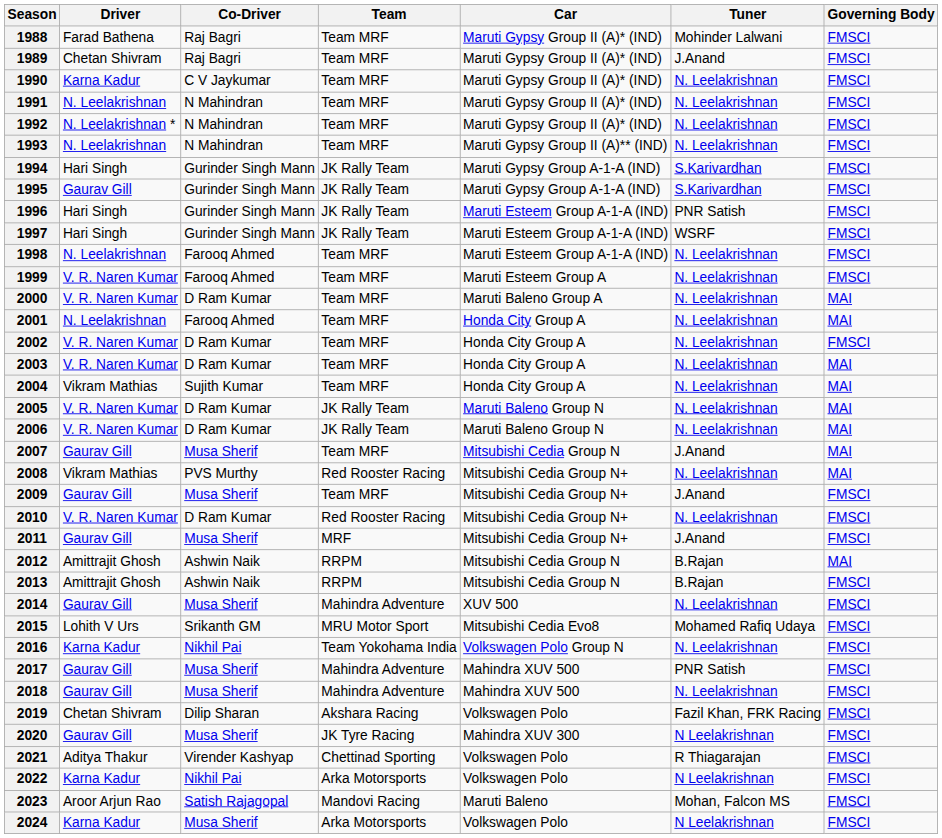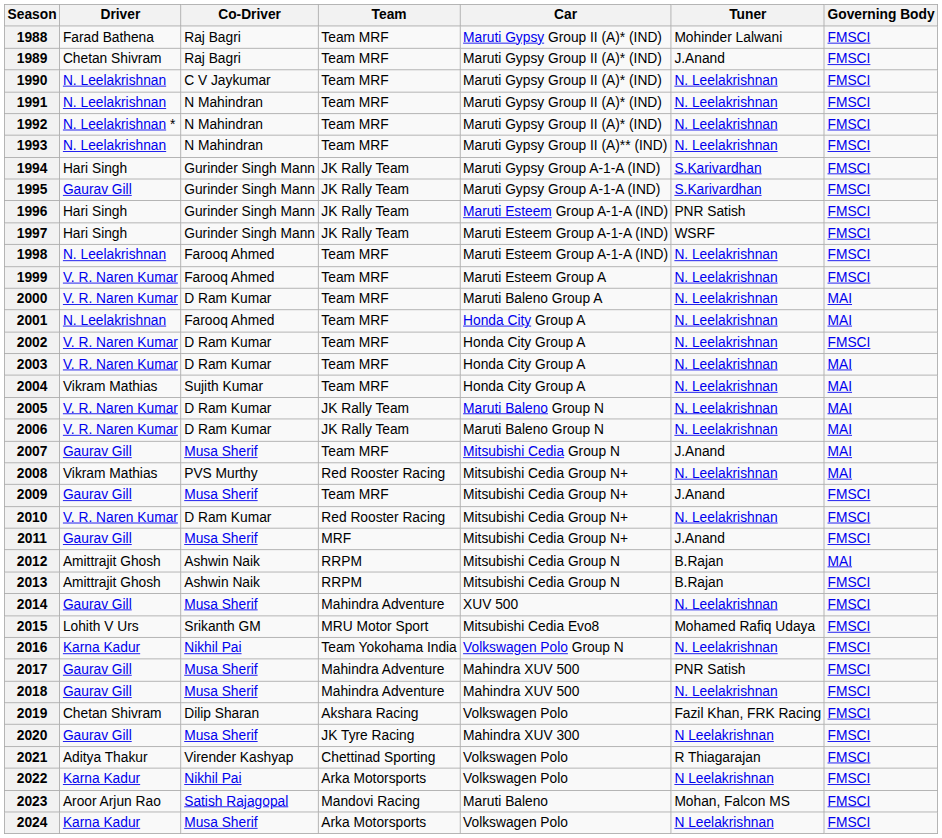 <table class="wikitable">
 <tr>
 <th>Season</th>
 <th>Driver</th>
 <th>Co-Driver</th>
 <th>Team</th>
 <th>Car</th>
 <th>Tuner</th>
 <th>Governing Body</th>
 </tr>
 <tr>
 <th>1988</th>
 <td> Farad Bathena</td>
 <td>Raj Bagri</td>
 <td>Team MRF</td>
 <td><a href='#'>Maruti Gypsy</a> Group II (A)* (IND)</td>
 <td>Mohinder Lalwani</td>
 <td><a href='#'>FMSCI</a></td>
 </tr>
 <tr>
 <th>1989</th>
 <td> Chetan Shivram</td>
 <td>Raj Bagri</td>
 <td>Team MRF</td>
 <td>Maruti Gypsy Group II (A)* (IND)</td>
 <td>J.Anand</td>
 <td><a href='#'>FMSCI</a></td>
 </tr>
 <tr>
 <th>1990</th>
-<td> <a href='#'>Karna Kadur</a></td>
+<td> <a href='#'>N. Leelakrishnan</a></td>
 <td>C V Jaykumar</td>
 <td>Team MRF</td>
 <td>Maruti Gypsy Group II (A)* (IND)</td>
 <td><a href='#'>N. Leelakrishnan</a></td>
 <td><a href='#'>FMSCI</a></td>
 </tr>
 <tr>
 <th>1991</th>
 <td> <a href='#'>N. Leelakrishnan</a></td>
 <td>N Mahindran</td>
 <td>Team MRF</td>
 <td>Maruti Gypsy Group II (A)* (IND)</td>
 <td><a href='#'>N. Leelakrishnan</a></td>
 <td><a href='#'>FMSCI</a></td>
 </tr>
 <tr>
 <th>1992</th>
 <td> <a href='#'>N. Leelakrishnan</a> *</td>
 <td>N Mahindran</td>
 <td>Team MRF</td>
 <td>Maruti Gypsy Group II (A)* (IND)</td>
 <td><a href='#'>N. Leelakrishnan</a></td>
 <td><a href='#'>FMSCI</a></td>
 </tr>
 <tr>
 <th>1993</th>
 <td> <a href='#'>N. Leelakrishnan</a></td>
 <td>N Mahindran</td>
 <td>Team MRF</td>
 <td>Maruti Gypsy Group II (A)** (IND)</td>
 <td><a href='#'>N. Leelakrishnan</a></td>
 <td><a href='#'>FMSCI</a></td>
 </tr>
 <tr>
 <th>1994</th>
 <td> Hari Singh</td>
 <td>Gurinder Singh Mann</td>
 <td>JK Rally Team</td>
 <td>Maruti Gypsy Group A-1-A (IND)</td>
 <td><a href='#'>S.Karivardhan</a></td>
 <td><a href='#'>FMSCI</a></td>
 </tr>
 <tr>
 <th>1995</th>
 <td> <a href='#'>Gaurav Gill</a></td>
 <td>Gurinder Singh Mann</td>
 <td>JK Rally Team</td>
 <td>Maruti Gypsy Group A-1-A (IND)</td>
 <td><a href='#'>S.Karivardhan</a></td>
 <td><a href='#'>FMSCI</a></td>
 </tr>
 <tr>
 <th>1996</th>
 <td> Hari Singh</td>
 <td>Gurinder Singh Mann</td>
 <td>JK Rally Team</td>
 <td><a href='#'>Maruti Esteem</a> Group A-1-A (IND)</td>
 <td>PNR Satish</td>
 <td><a href='#'>FMSCI</a></td>
 </tr>
 <tr>
 <th>1997</th>
 <td> Hari Singh</td>
 <td>Gurinder Singh Mann</td>
 <td>JK Rally Team</td>
 <td>Maruti Esteem Group A-1-A (IND)</td>
 <td>WSRF</td>
 <td><a href='#'>FMSCI</a></td>
 </tr>
 <tr>
 <th>1998</th>
 <td> <a href='#'>N. Leelakrishnan</a></td>
 <td>Farooq Ahmed</td>
 <td>Team MRF</td>
 <td>Maruti Esteem Group A-1-A (IND)</td>
 <td><a href='#'>N. Leelakrishnan</a></td>
 <td><a href='#'>FMSCI</a></td>
 </tr>
 <tr>
 <th>1999</th>
 <td> <a href='#'>V. R. Naren Kumar</a></td>
 <td>Farooq Ahmed</td>
 <td>Team MRF</td>
 <td>Maruti Esteem Group A</td>
 <td><a href='#'>N. Leelakrishnan</a></td>
 <td><a href='#'>FMSCI</a></td>
 </tr>
 <tr>
 <th>2000</th>
 <td> <a href='#'>V. R. Naren Kumar</a></td>
 <td>D Ram Kumar</td>
 <td>Team MRF</td>
 <td>Maruti Baleno Group A</td>
 <td><a href='#'>N. Leelakrishnan</a></td>
 <td><a href='#'>MAI</a></td>
 </tr>
 <tr>
 <th>2001</th>
 <td> <a href='#'>N. Leelakrishnan</a></td>
 <td>Farooq Ahmed</td>
 <td>Team MRF</td>
 <td><a href='#'>Honda City</a> Group A</td>
 <td><a href='#'>N. Leelakrishnan</a></td>
 <td><a href='#'>MAI</a></td>
 </tr>
 <tr>
 <th>2002</th>
 <td> <a href='#'>V. R. Naren Kumar</a></td>
 <td>D Ram Kumar</td>
 <td>Team MRF</td>
 <td>Honda City Group A</td>
 <td><a href='#'>N. Leelakrishnan</a></td>
 <td><a href='#'>FMSCI</a></td>
 </tr>
 <tr>
 <th>2003</th>
 <td> <a href='#'>V. R. Naren Kumar</a></td>
 <td>D Ram Kumar</td>
 <td>Team MRF</td>
 <td>Honda City Group A</td>
 <td><a href='#'>N. Leelakrishnan</a></td>
 <td><a href='#'>MAI</a></td>
 </tr>
 <tr>
 <th>2004</th>
 <td> Vikram Mathias</td>
 <td>Sujith Kumar</td>
 <td>Team MRF</td>
 <td>Honda City Group A</td>
 <td><a href='#'>N. Leelakrishnan</a></td>
 <td><a href='#'>MAI</a></td>
 </tr>
 <tr>
 <th>2005</th>
 <td> <a href='#'>V. R. Naren Kumar</a></td>
 <td>D Ram Kumar</td>
 <td>JK Rally Team</td>
 <td><a href='#'>Maruti Baleno</a> Group N</td>
 <td><a href='#'>N. Leelakrishnan</a></td>
 <td><a href='#'>MAI</a></td>
 </tr>
 <tr>
 <th>2006</th>
 <td> <a href='#'>V. R. Naren Kumar</a></td>
 <td>D Ram Kumar</td>
 <td>JK Rally Team</td>
 <td>Maruti Baleno Group N</td>
 <td><a href='#'>N. Leelakrishnan</a></td>
 <td><a href='#'>MAI</a></td>
 </tr>
 <tr>
 <th>2007</th>
 <td> <a href='#'>Gaurav Gill</a></td>
 <td><a href='#'>Musa Sherif</a></td>
 <td>Team MRF</td>
 <td><a href='#'>Mitsubishi Cedia</a> Group N</td>
 <td>J.Anand</td>
 <td><a href='#'>MAI</a></td>
 </tr>
 <tr>
 <th>2008</th>
 <td> Vikram Mathias</td>
 <td>PVS Murthy</td>
 <td>Red Rooster Racing</td>
 <td>Mitsubishi Cedia Group N+</td>
 <td><a href='#'>N. Leelakrishnan</a></td>
 <td><a href='#'>MAI</a></td>
 </tr>
 <tr>
 <th>2009</th>
 <td> <a href='#'>Gaurav Gill</a></td>
 <td><a href='#'>Musa Sherif</a></td>
 <td>Team MRF</td>
 <td>Mitsubishi Cedia Group N+</td>
 <td>J.Anand</td>
 <td><a href='#'>FMSCI</a></td>
 </tr>
 <tr>
 <th>2010</th>
 <td> <a href='#'>V. R. Naren Kumar</a></td>
 <td>D Ram Kumar</td>
 <td>Red Rooster Racing</td>
 <td>Mitsubishi Cedia Group N+</td>
 <td><a href='#'>N. Leelakrishnan</a></td>
 <td><a href='#'>FMSCI</a></td>
 </tr>
 <tr>
 <th>2011</th>
 <td> <a href='#'>Gaurav Gill</a></td>
 <td><a href='#'>Musa Sherif</a></td>
 <td>MRF</td>
 <td>Mitsubishi Cedia Group N+</td>
 <td>J.Anand</td>
 <td><a href='#'>FMSCI</a></td>
 </tr>
 <tr>
 <th>2012</th>
 <td> Amittrajit Ghosh</td>
 <td>Ashwin Naik</td>
 <td>RRPM</td>
 <td>Mitsubishi Cedia Group N</td>
 <td>B.Rajan</td>
 <td><a href='#'>MAI</a></td>
 </tr>
 <tr>
 <th>2013</th>
 <td> Amittrajit Ghosh</td>
 <td>Ashwin Naik</td>
 <td>RRPM</td>
 <td>Mitsubishi Cedia Group N</td>
 <td>B.Rajan</td>
 <td><a href='#'>FMSCI</a></td>
 </tr>
 <tr>
 <th>2014</th>
 <td> <a href='#'>Gaurav Gill</a></td>
 <td><a href='#'>Musa Sherif</a></td>
 <td>Mahindra Adventure</td>
 <td>XUV 500</td>
 <td><a href='#'>N. Leelakrishnan</a></td>
 <td><a href='#'>FMSCI</a></td>
 </tr>
 <tr>
 <th>2015</th>
 <td> Lohith V Urs</td>
 <td>Srikanth GM</td>
 <td>MRU Motor Sport</td>
 <td>Mitsubishi Cedia Evo8</td>
 <td>Mohamed Rafiq Udaya</td>
 <td><a href='#'>FMSCI</a></td>
 </tr>
 <tr>
 <th>2016</th>
 <td> <a href='#'>Karna Kadur</a></td>
 <td><a href='#'>Nikhil Pai</a></td>
 <td>Team Yokohama India</td>
 <td><a href='#'>Volkswagen Polo</a> Group N</td>
 <td><a href='#'>N. Leelakrishnan</a></td>
 <td><a href='#'>FMSCI</a></td>
 </tr>
 <tr>
 <th>2017</th>
 <td> <a href='#'>Gaurav Gill</a></td>
 <td><a href='#'>Musa Sherif</a></td>
 <td>Mahindra Adventure</td>
 <td>Mahindra XUV 500</td>
 <td>PNR Satish</td>
 <td><a href='#'>FMSCI</a></td>
 </tr>
 <tr>
 <th>2018</th>
 <td> <a href='#'>Gaurav Gill</a></td>
 <td><a href='#'>Musa Sherif</a></td>
 <td>Mahindra Adventure</td>
 <td>Mahindra XUV 500</td>
 <td><a href='#'>N. Leelakrishnan</a></td>
 <td><a href='#'>FMSCI</a></td>
 </tr>
 <tr>
 <th>2019</th>
 <td> Chetan Shivram</td>
 <td>Dilip Sharan</td>
 <td>Akshara Racing</td>
 <td>Volkswagen Polo</td>
 <td>Fazil Khan, FRK Racing</td>
 <td><a href='#'>FMSCI</a></td>
 </tr>
 <tr>
 <th>2020</th>
 <td> <a href='#'>Gaurav Gill</a></td>
 <td><a href='#'>Musa Sherif</a></td>
 <td>JK Tyre Racing</td>
 <td>Mahindra XUV 300</td>
 <td><a href='#'>N Leelakrishnan</a></td>
 <td><a href='#'>FMSCI</a></td>
 </tr>
 <tr>
 <th>2021</th>
 <td> Aditya Thakur</td>
 <td>Virender Kashyap</td>
 <td>Chettinad Sporting</td>
 <td>Volkswagen Polo</td>
 <td>R Thiagarajan</td>
 <td><a href='#'>FMSCI</a></td>
 </tr>
 <tr>
 <th>2022</th>
 <td> <a href='#'>Karna Kadur</a></td>
 <td><a href='#'>Nikhil Pai</a></td>
 <td>Arka Motorsports</td>
 <td>Volkswagen Polo</td>
 <td><a href='#'>N Leelakrishnan</a></td>
 <td><a href='#'>FMSCI</a></td>
 </tr>
 <tr>
 <th>2023</th>
 <td> Aroor Arjun Rao</td>
 <td><a href='#'>Satish Rajagopal</a></td>
 <td>Mandovi Racing</td>
 <td>Maruti Baleno</td>
 <td>Mohan, Falcon MS</td>
 <td><a href='#'>FMSCI</a></td>
 </tr>
 <tr>
 <th>2024</th>
 <td> <a href='#'>Karna Kadur</a></td>
 <td><a href='#'>Musa Sherif</a></td>
 <td>Arka Motorsports</td>
 <td>Volkswagen Polo</td>
 <td><a href='#'>N Leelakrishnan</a></td>
 <td><a href='#'>FMSCI</a></td>
 </tr>
 </table>
